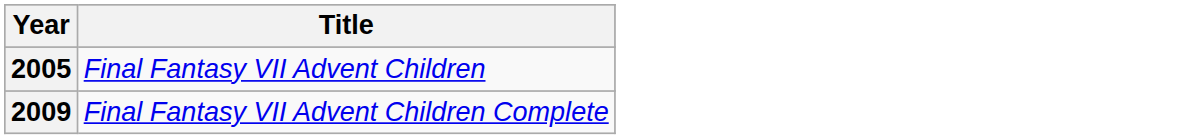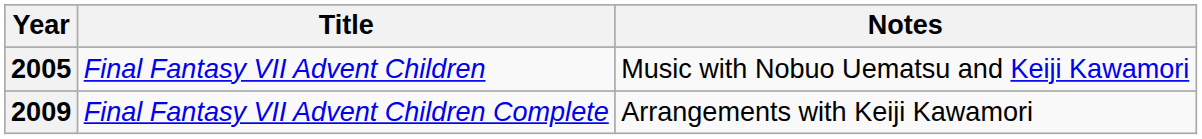 <table class="wikitable sortable">
 <tr>
 <th scope="col">Year</th>
 <th scope="col">Title</th>
+<th scope="col">Notes</th>
 </tr>
 <tr>
 <th>2005</th>
 <td><em><a href='#'>Final Fantasy VII Advent Children</a></em></td>
+<td>Music with Nobuo Uematsu and <a href='#'>Keiji Kawamori</a></td>
 </tr>
 <tr>
 <th>2009</th>
 <td><em><a href='#'>Final Fantasy VII Advent Children Complete</a></em></td>
+<td>Arrangements with Keiji Kawamori</td>
 </tr>
 </table>
